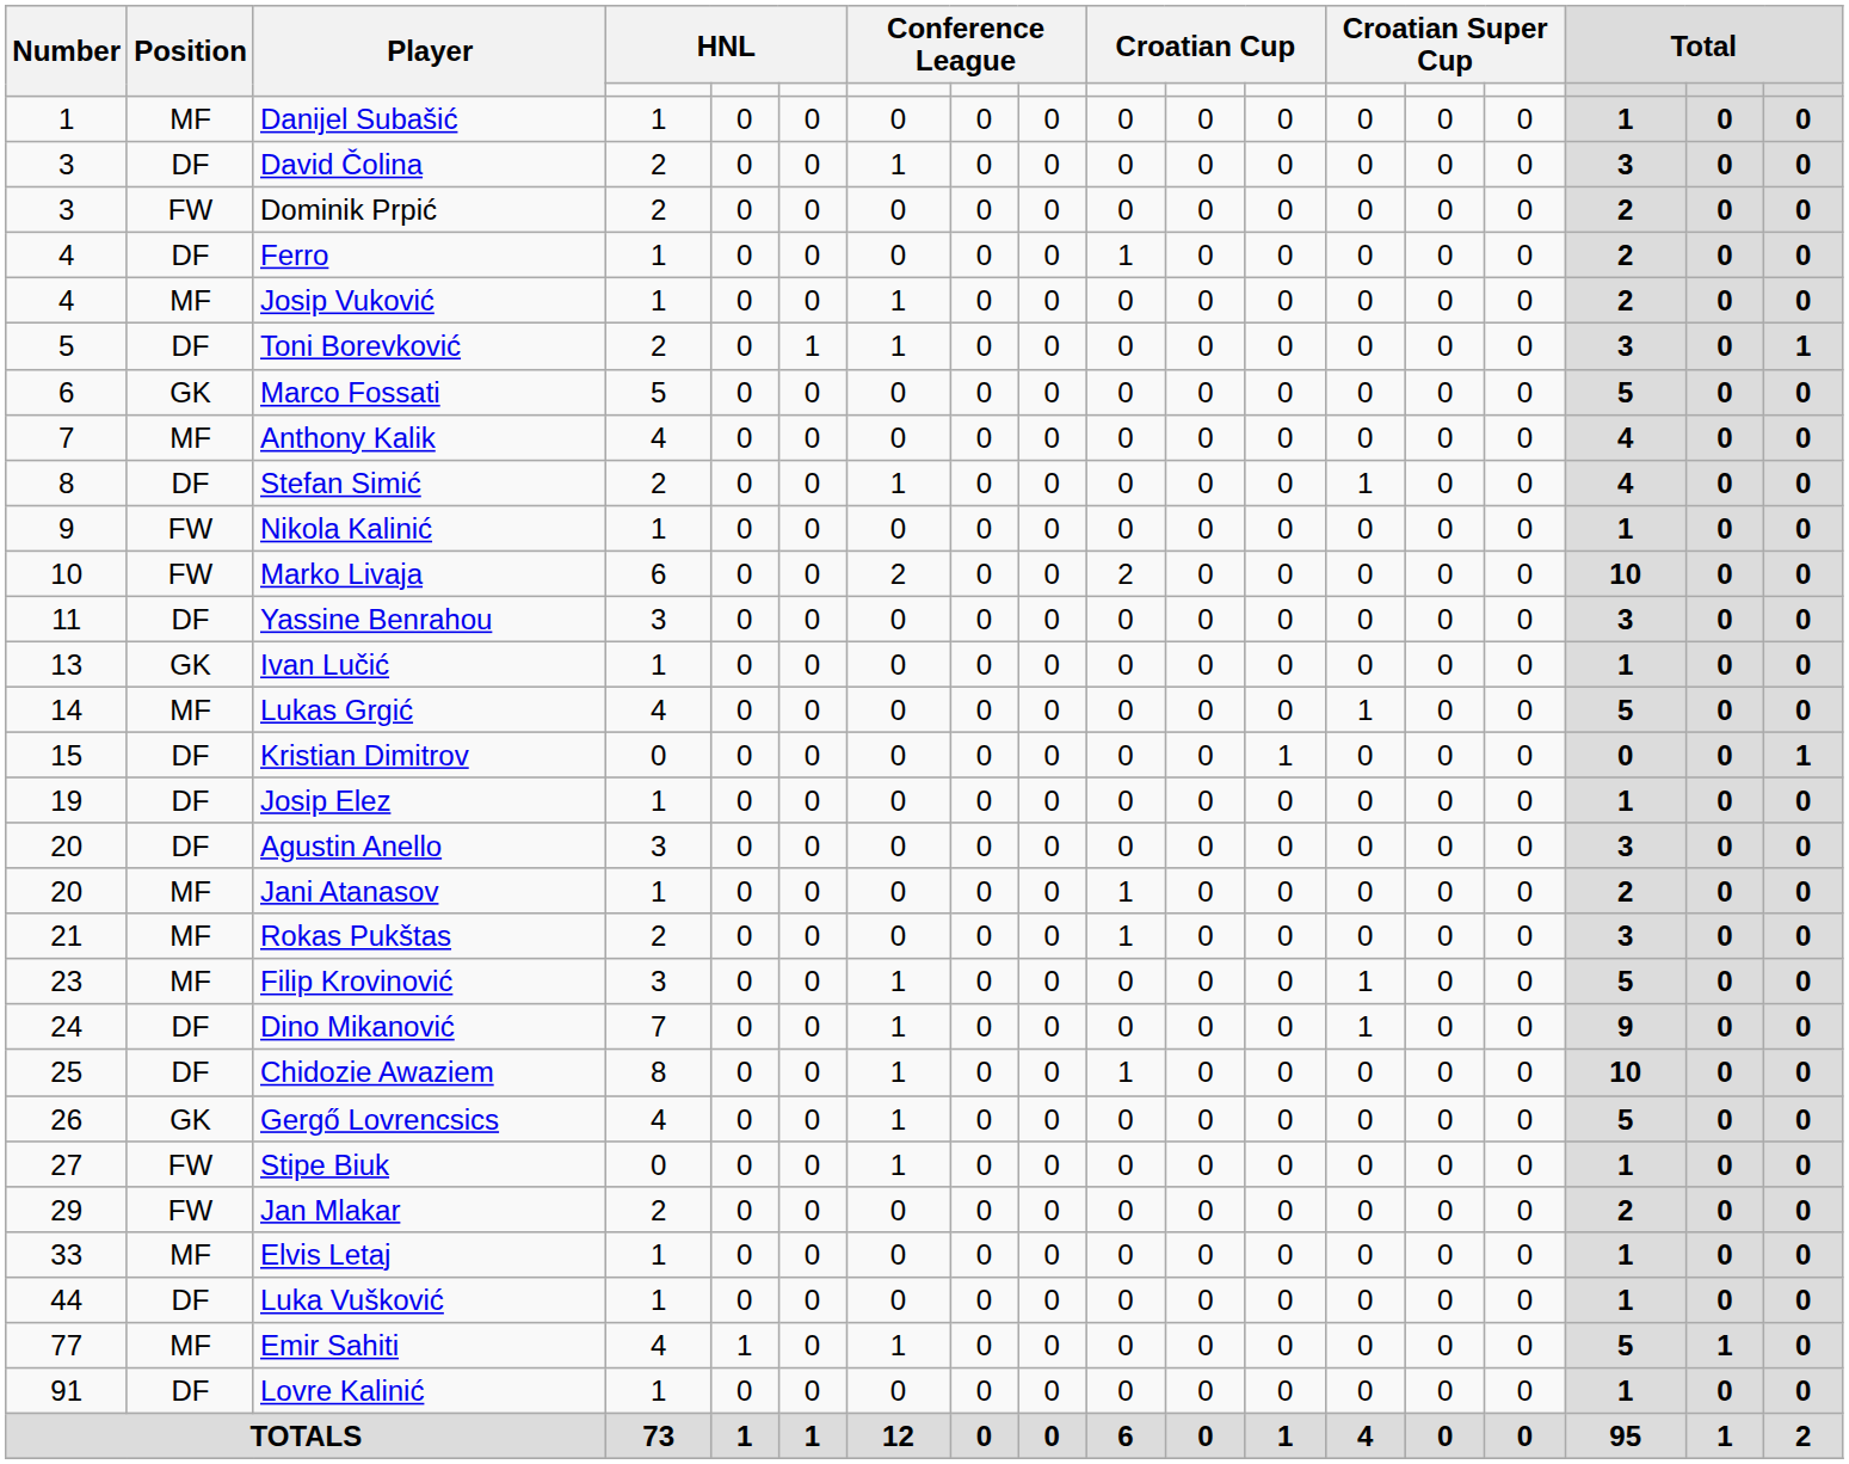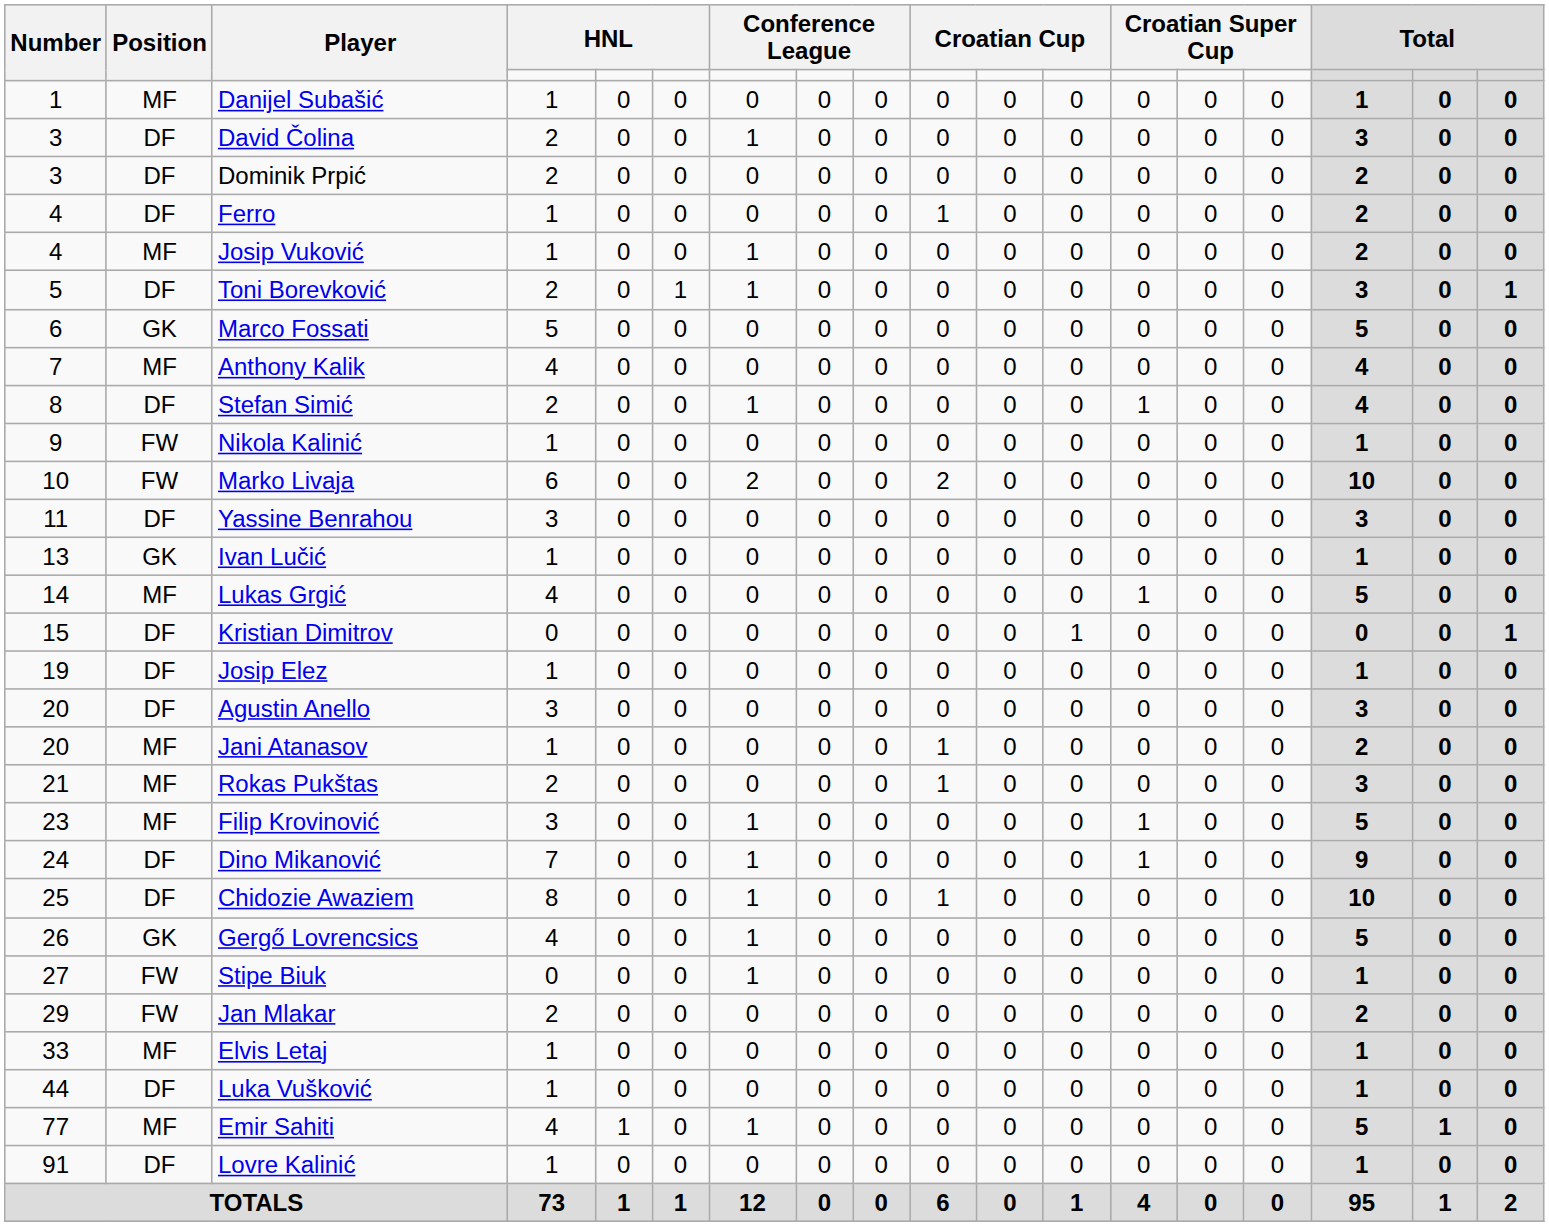 <table class="wikitable" style="font-size: 95%; text-align: center;">
 <tr>
 <th width=40 rowspan="2"  align="center">Number</th>
 <th width=40 rowspan="2"  align="center">Position</th>
 <th width=180 rowspan="2"  align="center">Player</th>
 <th width=120 colspan="3" align="center">HNL</th>
 <th width=120 colspan="3" align="center">Conference League</th>
 <th width=120 colspan="3" align="center">Croatian Cup</th>
 <th width=120 colspan="3" align="center">Croatian Super Cup</th>
 <th width=140 colspan="3" align="center" style="background: #DCDCDC">Total</th>
 </tr>
 <tr>
 <td></td>
 <td></td>
 <td></td>
 <td></td>
 <td></td>
 <td></td>
 <td></td>
 <td></td>
 <td></td>
 <td></td>
 <td></td>
 <td></td>
 <th style="background: #DCDCDC"></th>
 <th style="background: #DCDCDC"></th>
 <th style="background: #DCDCDC"></th>
 </tr>
 <tr>
 <td>1</td>
 <td>MF</td>
 <td style="text-align:left;"> <a href='#'>Danijel Subašić</a></td>
 <td>1</td>
 <td>0</td>
 <td>0</td>
 <td>0</td>
 <td>0</td>
 <td>0</td>
 <td>0</td>
 <td>0</td>
 <td>0</td>
 <td>0</td>
 <td>0</td>
 <td>0</td>
 <th style="background: #DCDCDC">1</th>
 <th style="background: #DCDCDC">0</th>
 <th style="background: #DCDCDC">0</th>
 </tr>
 <tr>
 <td>3</td>
 <td>DF</td>
 <td style="text-align:left;"> <a href='#'>David Čolina</a></td>
 <td>2</td>
 <td>0</td>
 <td>0</td>
 <td>1</td>
 <td>0</td>
 <td>0</td>
 <td>0</td>
 <td>0</td>
 <td>0</td>
 <td>0</td>
 <td>0</td>
 <td>0</td>
 <th style="background: #DCDCDC">3</th>
 <th style="background: #DCDCDC">0</th>
 <th style="background: #DCDCDC">0</th>
 </tr>
 <tr>
 <td>3</td>
-<td>FW</td>
+<td>DF</td>
 <td style="text-align:left;"> Dominik Prpić</td>
 <td>2</td>
 <td>0</td>
 <td>0</td>
 <td>0</td>
 <td>0</td>
 <td>0</td>
 <td>0</td>
 <td>0</td>
 <td>0</td>
 <td>0</td>
 <td>0</td>
 <td>0</td>
 <th style="background: #DCDCDC">2</th>
 <th style="background: #DCDCDC">0</th>
 <th style="background: #DCDCDC">0</th>
 </tr>
 <tr>
 <td>4</td>
 <td>DF</td>
 <td style="text-align:left;"> <a href='#'>Ferro</a></td>
 <td>1</td>
 <td>0</td>
 <td>0</td>
 <td>0</td>
 <td>0</td>
 <td>0</td>
 <td>1</td>
 <td>0</td>
 <td>0</td>
 <td>0</td>
 <td>0</td>
 <td>0</td>
 <th style="background: #DCDCDC">2</th>
 <th style="background: #DCDCDC">0</th>
 <th style="background: #DCDCDC">0</th>
 </tr>
 <tr>
 <td>4</td>
 <td>MF</td>
 <td style="text-align:left;"> <a href='#'>Josip Vuković</a></td>
 <td>1</td>
 <td>0</td>
 <td>0</td>
 <td>1</td>
 <td>0</td>
 <td>0</td>
 <td>0</td>
 <td>0</td>
 <td>0</td>
 <td>0</td>
 <td>0</td>
 <td>0</td>
 <th style="background: #DCDCDC">2</th>
 <th style="background: #DCDCDC">0</th>
 <th style="background: #DCDCDC">0</th>
 </tr>
 <tr>
 <td>5</td>
 <td>DF</td>
 <td style="text-align:left;"> <a href='#'>Toni Borevković</a></td>
 <td>2</td>
 <td>0</td>
 <td>1</td>
 <td>1</td>
 <td>0</td>
 <td>0</td>
 <td>0</td>
 <td>0</td>
 <td>0</td>
 <td>0</td>
 <td>0</td>
 <td>0</td>
 <th style="background: #DCDCDC">3</th>
 <th style="background: #DCDCDC">0</th>
 <th style="background: #DCDCDC">1</th>
 </tr>
 <tr>
 <td>6</td>
 <td>GK</td>
 <td style="text-align:left;"> <a href='#'>Marco Fossati</a></td>
 <td>5</td>
 <td>0</td>
 <td>0</td>
 <td>0</td>
 <td>0</td>
 <td>0</td>
 <td>0</td>
 <td>0</td>
 <td>0</td>
 <td>0</td>
 <td>0</td>
 <td>0</td>
 <th style="background: #DCDCDC">5</th>
 <th style="background: #DCDCDC">0</th>
 <th style="background: #DCDCDC">0</th>
 </tr>
 <tr>
 <td>7</td>
 <td>MF</td>
 <td style="text-align:left;"> <a href='#'>Anthony Kalik</a></td>
 <td>4</td>
 <td>0</td>
 <td>0</td>
 <td>0</td>
 <td>0</td>
 <td>0</td>
 <td>0</td>
 <td>0</td>
 <td>0</td>
 <td>0</td>
 <td>0</td>
 <td>0</td>
 <th style="background: #DCDCDC">4</th>
 <th style="background: #DCDCDC">0</th>
 <th style="background: #DCDCDC">0</th>
 </tr>
 <tr>
 <td>8</td>
 <td>DF</td>
 <td style="text-align:left;"> <a href='#'>Stefan Simić</a></td>
 <td>2</td>
 <td>0</td>
 <td>0</td>
 <td>1</td>
 <td>0</td>
 <td>0</td>
 <td>0</td>
 <td>0</td>
 <td>0</td>
 <td>1</td>
 <td>0</td>
 <td>0</td>
 <th style="background: #DCDCDC">4</th>
 <th style="background: #DCDCDC">0</th>
 <th style="background: #DCDCDC">0</th>
 </tr>
 <tr>
 <td>9</td>
 <td>FW</td>
 <td style="text-align:left;"> <a href='#'>Nikola Kalinić</a></td>
 <td>1</td>
 <td>0</td>
 <td>0</td>
 <td>0</td>
 <td>0</td>
 <td>0</td>
 <td>0</td>
 <td>0</td>
 <td>0</td>
 <td>0</td>
 <td>0</td>
 <td>0</td>
 <th style="background: #DCDCDC">1</th>
 <th style="background: #DCDCDC">0</th>
 <th style="background: #DCDCDC">0</th>
 </tr>
 <tr>
 <td>10</td>
 <td>FW</td>
 <td style="text-align:left;"> <a href='#'>Marko Livaja</a></td>
 <td>6</td>
 <td>0</td>
 <td>0</td>
 <td>2</td>
 <td>0</td>
 <td>0</td>
 <td>2</td>
 <td>0</td>
 <td>0</td>
 <td>0</td>
 <td>0</td>
 <td>0</td>
 <th style="background: #DCDCDC">10</th>
 <th style="background: #DCDCDC">0</th>
 <th style="background: #DCDCDC">0</th>
 </tr>
 <tr>
 <td>11</td>
 <td>DF</td>
 <td style="text-align:left;"> <a href='#'>Yassine Benrahou</a></td>
 <td>3</td>
 <td>0</td>
 <td>0</td>
 <td>0</td>
 <td>0</td>
 <td>0</td>
 <td>0</td>
 <td>0</td>
 <td>0</td>
 <td>0</td>
 <td>0</td>
 <td>0</td>
 <th style="background: #DCDCDC">3</th>
 <th style="background: #DCDCDC">0</th>
 <th style="background: #DCDCDC">0</th>
 </tr>
 <tr>
 <td>13</td>
 <td>GK</td>
 <td style="text-align:left;"> <a href='#'>Ivan Lučić</a></td>
 <td>1</td>
 <td>0</td>
 <td>0</td>
 <td>0</td>
 <td>0</td>
 <td>0</td>
 <td>0</td>
 <td>0</td>
 <td>0</td>
 <td>0</td>
 <td>0</td>
 <td>0</td>
 <th style="background: #DCDCDC">1</th>
 <th style="background: #DCDCDC">0</th>
 <th style="background: #DCDCDC">0</th>
 </tr>
 <tr>
 <td>14</td>
 <td>MF</td>
 <td style="text-align:left;"> <a href='#'>Lukas Grgić</a></td>
 <td>4</td>
 <td>0</td>
 <td>0</td>
 <td>0</td>
 <td>0</td>
 <td>0</td>
 <td>0</td>
 <td>0</td>
 <td>0</td>
 <td>1</td>
 <td>0</td>
 <td>0</td>
 <th style="background: #DCDCDC">5</th>
 <th style="background: #DCDCDC">0</th>
 <th style="background: #DCDCDC">0</th>
 </tr>
 <tr>
 <td>15</td>
 <td>DF</td>
 <td style="text-align:left;"> <a href='#'>Kristian Dimitrov</a></td>
 <td>0</td>
 <td>0</td>
 <td>0</td>
 <td>0</td>
 <td>0</td>
 <td>0</td>
 <td>0</td>
 <td>0</td>
 <td>1</td>
 <td>0</td>
 <td>0</td>
 <td>0</td>
 <th style="background: #DCDCDC">0</th>
 <th style="background: #DCDCDC">0</th>
 <th style="background: #DCDCDC">1</th>
 </tr>
 <tr>
 <td>19</td>
 <td>DF</td>
 <td style="text-align:left;"> <a href='#'>Josip Elez</a></td>
 <td>1</td>
 <td>0</td>
 <td>0</td>
 <td>0</td>
 <td>0</td>
 <td>0</td>
 <td>0</td>
 <td>0</td>
 <td>0</td>
 <td>0</td>
 <td>0</td>
 <td>0</td>
 <th style="background: #DCDCDC">1</th>
 <th style="background: #DCDCDC">0</th>
 <th style="background: #DCDCDC">0</th>
 </tr>
 <tr>
 <td>20</td>
 <td>DF</td>
 <td style="text-align:left;"> <a href='#'>Agustin Anello</a></td>
 <td>3</td>
 <td>0</td>
 <td>0</td>
 <td>0</td>
 <td>0</td>
 <td>0</td>
 <td>0</td>
 <td>0</td>
 <td>0</td>
 <td>0</td>
 <td>0</td>
 <td>0</td>
 <th style="background: #DCDCDC">3</th>
 <th style="background: #DCDCDC">0</th>
 <th style="background: #DCDCDC">0</th>
 </tr>
 <tr>
 <td>20</td>
 <td>MF</td>
 <td style="text-align:left;"> <a href='#'>Jani Atanasov</a></td>
 <td>1</td>
 <td>0</td>
 <td>0</td>
 <td>0</td>
 <td>0</td>
 <td>0</td>
 <td>1</td>
 <td>0</td>
 <td>0</td>
 <td>0</td>
 <td>0</td>
 <td>0</td>
 <th style="background: #DCDCDC">2</th>
 <th style="background: #DCDCDC">0</th>
 <th style="background: #DCDCDC">0</th>
 </tr>
 <tr>
 <td>21</td>
 <td>MF</td>
 <td style="text-align:left;"> <a href='#'>Rokas Pukštas</a></td>
 <td>2</td>
 <td>0</td>
 <td>0</td>
 <td>0</td>
 <td>0</td>
 <td>0</td>
 <td>1</td>
 <td>0</td>
 <td>0</td>
 <td>0</td>
 <td>0</td>
 <td>0</td>
 <th style="background: #DCDCDC">3</th>
 <th style="background: #DCDCDC">0</th>
 <th style="background: #DCDCDC">0</th>
 </tr>
 <tr>
 <td>23</td>
 <td>MF</td>
 <td style="text-align:left;"> <a href='#'>Filip Krovinović</a></td>
 <td>3</td>
 <td>0</td>
 <td>0</td>
 <td>1</td>
 <td>0</td>
 <td>0</td>
 <td>0</td>
 <td>0</td>
 <td>0</td>
 <td>1</td>
 <td>0</td>
 <td>0</td>
 <th style="background: #DCDCDC">5</th>
 <th style="background: #DCDCDC">0</th>
 <th style="background: #DCDCDC">0</th>
 </tr>
 <tr>
 <td>24</td>
 <td>DF</td>
 <td style="text-align:left;"> <a href='#'>Dino Mikanović</a></td>
 <td>7</td>
 <td>0</td>
 <td>0</td>
 <td>1</td>
 <td>0</td>
 <td>0</td>
 <td>0</td>
 <td>0</td>
 <td>0</td>
 <td>1</td>
 <td>0</td>
 <td>0</td>
 <th style="background: #DCDCDC">9</th>
 <th style="background: #DCDCDC">0</th>
 <th style="background: #DCDCDC">0</th>
 </tr>
 <tr>
 <td>25</td>
 <td>DF</td>
 <td style="text-align:left;"> <a href='#'>Chidozie Awaziem</a></td>
 <td>8</td>
 <td>0</td>
 <td>0</td>
 <td>1</td>
 <td>0</td>
 <td>0</td>
 <td>1</td>
 <td>0</td>
 <td>0</td>
 <td>0</td>
 <td>0</td>
 <td>0</td>
 <th style="background: #DCDCDC">10</th>
 <th style="background: #DCDCDC">0</th>
 <th style="background: #DCDCDC">0</th>
 </tr>
 <tr>
 <td>26</td>
 <td>GK</td>
 <td style="text-align:left;"> <a href='#'>Gergő Lovrencsics</a></td>
 <td>4</td>
 <td>0</td>
 <td>0</td>
 <td>1</td>
 <td>0</td>
 <td>0</td>
 <td>0</td>
 <td>0</td>
 <td>0</td>
 <td>0</td>
 <td>0</td>
 <td>0</td>
 <th style="background: #DCDCDC">5</th>
 <th style="background: #DCDCDC">0</th>
 <th style="background: #DCDCDC">0</th>
 </tr>
 <tr>
 <td>27</td>
 <td>FW</td>
 <td style="text-align:left;"> <a href='#'>Stipe Biuk</a></td>
 <td>0</td>
 <td>0</td>
 <td>0</td>
 <td>1</td>
 <td>0</td>
 <td>0</td>
 <td>0</td>
 <td>0</td>
 <td>0</td>
 <td>0</td>
 <td>0</td>
 <td>0</td>
 <th style="background: #DCDCDC">1</th>
 <th style="background: #DCDCDC">0</th>
 <th style="background: #DCDCDC">0</th>
 </tr>
 <tr>
 <td>29</td>
 <td>FW</td>
 <td style="text-align:left;"> <a href='#'>Jan Mlakar</a></td>
 <td>2</td>
 <td>0</td>
 <td>0</td>
 <td>0</td>
 <td>0</td>
 <td>0</td>
 <td>0</td>
 <td>0</td>
 <td>0</td>
 <td>0</td>
 <td>0</td>
 <td>0</td>
 <th style="background: #DCDCDC">2</th>
 <th style="background: #DCDCDC">0</th>
 <th style="background: #DCDCDC">0</th>
 </tr>
 <tr>
 <td>33</td>
 <td>MF</td>
 <td style="text-align:left;"> <a href='#'>Elvis Letaj</a></td>
 <td>1</td>
 <td>0</td>
 <td>0</td>
 <td>0</td>
 <td>0</td>
 <td>0</td>
 <td>0</td>
 <td>0</td>
 <td>0</td>
 <td>0</td>
 <td>0</td>
 <td>0</td>
 <th style="background: #DCDCDC">1</th>
 <th style="background: #DCDCDC">0</th>
 <th style="background: #DCDCDC">0</th>
 </tr>
 <tr>
 <td>44</td>
 <td>DF</td>
 <td style="text-align:left;"> <a href='#'>Luka Vušković</a></td>
 <td>1</td>
 <td>0</td>
 <td>0</td>
 <td>0</td>
 <td>0</td>
 <td>0</td>
 <td>0</td>
 <td>0</td>
 <td>0</td>
 <td>0</td>
 <td>0</td>
 <td>0</td>
 <th style="background: #DCDCDC">1</th>
 <th style="background: #DCDCDC">0</th>
 <th style="background: #DCDCDC">0</th>
 </tr>
 <tr>
 <td>77</td>
 <td>MF</td>
 <td style="text-align:left;"> <a href='#'>Emir Sahiti</a></td>
 <td>4</td>
 <td>1</td>
 <td>0</td>
 <td>1</td>
 <td>0</td>
 <td>0</td>
 <td>0</td>
 <td>0</td>
 <td>0</td>
 <td>0</td>
 <td>0</td>
 <td>0</td>
 <th style="background: #DCDCDC">5</th>
 <th style="background: #DCDCDC">1</th>
 <th style="background: #DCDCDC">0</th>
 </tr>
 <tr>
 <td>91</td>
 <td>DF</td>
 <td style="text-align:left;"> <a href='#'>Lovre Kalinić</a></td>
 <td>1</td>
 <td>0</td>
 <td>0</td>
 <td>0</td>
 <td>0</td>
 <td>0</td>
 <td>0</td>
 <td>0</td>
 <td>0</td>
 <td>0</td>
 <td>0</td>
 <td>0</td>
 <th style="background: #DCDCDC">1</th>
 <th style="background: #DCDCDC">0</th>
 <th style="background: #DCDCDC">0</th>
 </tr>
 <tr>
 <th colspan="3" align="center" style="background: #DCDCDC">TOTALS</th>
 <th style="background: #DCDCDC">73</th>
 <th style="background: #DCDCDC">1</th>
 <th style="background: #DCDCDC">1</th>
 <th style="background: #DCDCDC">12</th>
 <th style="background: #DCDCDC">0</th>
 <th style="background: #DCDCDC">0</th>
 <th style="background: #DCDCDC">6</th>
 <th style="background: #DCDCDC">0</th>
 <th style="background: #DCDCDC">1</th>
 <th style="background: #DCDCDC">4</th>
 <th style="background: #DCDCDC">0</th>
 <th style="background: #DCDCDC">0</th>
 <th style="background: #DCDCDC">95</th>
 <th style="background: #DCDCDC">1</th>
 <th style="background: #DCDCDC">2</th>
 </tr>
 <tr>
 </tr>
 </table>
